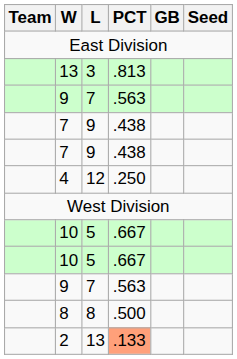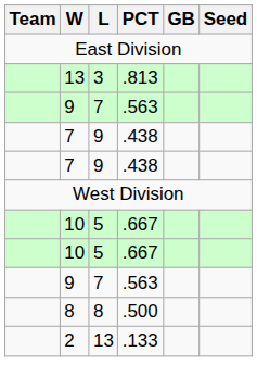 <table class=wikitable>
 <tr>
 <th>Team</th>
 <th>W</th>
 <th>L</th>
 <th>PCT</th>
 <th>GB</th>
 <th>Seed</th>
 </tr>
 <tr align=center>
 <td colspan=6>East Division</td>
 </tr>
 <tr bgcolor=#ccffcc>
 <td></td>
 <td>13</td>
 <td>3</td>
 <td>.813</td>
 <td></td>
 <td></td>
 </tr>
 <tr bgcolor=#ccffcc>
 <td></td>
 <td>9</td>
 <td>7</td>
 <td>.563</td>
 <td></td>
 <td></td>
 </tr>
 <tr>
 <td></td>
 <td>7</td>
 <td>9</td>
 <td>.438</td>
 <td></td>
 <td></td>
 </tr>
 <tr>
 <td></td>
 <td>7</td>
 <td>9</td>
 <td>.438</td>
 <td></td>
 <td></td>
 </tr>
-<tr>
-<td></td>
-<td>4</td>
-<td>12</td>
-<td>.250</td>
-<td></td>
-<td></td>
-</tr>
 <tr align=center>
 <td colspan=6>West Division</td>
 </tr>
 <tr bgcolor=#ccffcc>
 <td></td>
 <td>10</td>
 <td>5</td>
 <td>.667</td>
 <td></td>
 <td></td>
 </tr>
 <tr bgcolor=#ccffcc>
 <td></td>
 <td>10</td>
 <td>5</td>
 <td>.667</td>
 <td></td>
 <td></td>
 </tr>
 <tr>
 <td></td>
 <td>9</td>
 <td>7</td>
 <td>.563</td>
 <td></td>
 <td></td>
 </tr>
 <tr>
 <td></td>
 <td>8</td>
 <td>8</td>
 <td>.500</td>
 <td></td>
 <td></td>
 </tr>
 <tr>
 <td></td>
 <td>2</td>
 <td>13</td>
-<td style="background: lightsalmon;">.133</td>
+<td>.133</td>
 <td></td>
 <td></td>
 </tr>
 </table>
